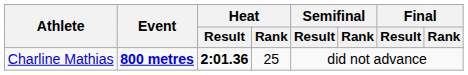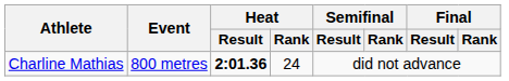 <table class="wikitable" style="font-size:90%">
 <tr>
 <th rowspan="2">Athlete</th>
 <th rowspan="2">Event</th>
 <th colspan="2">Heat</th>
 <th colspan="2">Semifinal</th>
 <th colspan="2">Final</th>
 </tr>
 <tr style="font-size:95%">
 <th>Result</th>
 <th>Rank</th>
 <th>Result</th>
 <th>Rank</th>
 <th>Result</th>
 <th>Rank</th>
 </tr>
 <tr style=text-align:center>
 <td style=text-align:left><a href='#'>Charline Mathias</a></td>
-<td style=text-align:left><strong><a href='#'>800 metres</a></strong></td>
+<td style=text-align:left><a href='#'>800 metres</a></td>
 <td><strong>2:01.36</strong></td>
-<td>25</td>
+<td>24</td>
 <td colspan="4">did not advance</td>
 </tr>
 </table>
